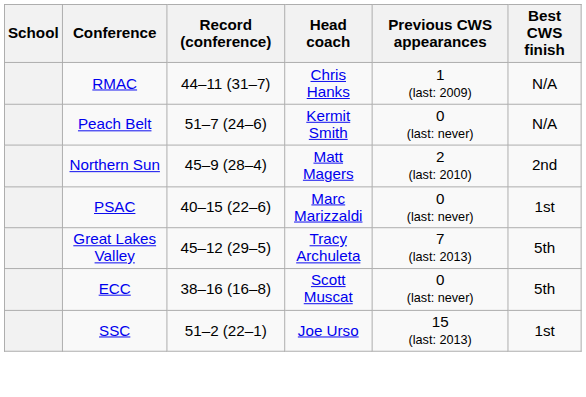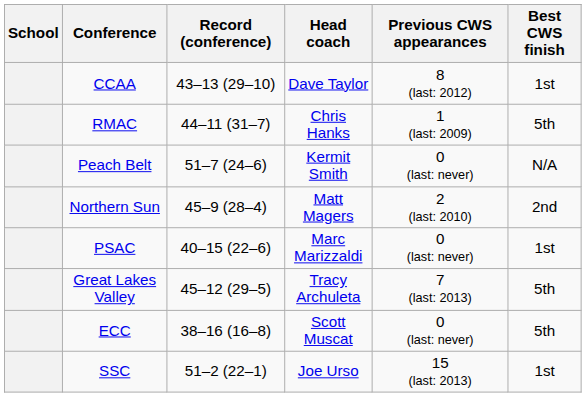 <table class="wikitable" style=text-align:center>
 <tr>
 <th>School</th>
 <th>Conference</th>
 <th>Record (conference)</th>
 <th>Head coach</th>
 <th>Previous CWS appearances</th>
 <th>Best CWS finish</th>
 </tr>
 <tr>
 <th scope="row" style="text-align:center"></th>
+<td><a href='#'>CCAA</a></td>
+<td>43–13 (29–10)</td>
+<td><a href='#'>Dave Taylor</a></td>
+<td>8<br><small>(last: 2012)</small></td>
+<td>1st</td>
+</tr>
+<tr>
+<th scope="row" style="text-align:center"></th>
 <td><a href='#'>RMAC</a></td>
 <td>44–11 (31–7)</td>
 <td><a href='#'>Chris Hanks</a></td>
 <td>1<br><small>(last: 2009)</small></td>
-<td>N/A</td>
+<td>5th</td>
 </tr>
 <tr>
 <th scope="row" style="text-align:center"></th>
 <td><a href='#'>Peach Belt</a></td>
 <td>51–7 (24–6)</td>
 <td><a href='#'>Kermit Smith</a></td>
 <td>0<br><small>(last: never)</small></td>
 <td>N/A</td>
 </tr>
 <tr>
 <th scope="row" style="text-align:center"></th>
 <td><a href='#'>Northern Sun</a></td>
 <td>45–9 (28–4)</td>
 <td><a href='#'>Matt Magers</a></td>
 <td>2<br><small>(last: 2010)</small></td>
 <td>2nd</td>
 </tr>
 <tr>
 <th scope="row" style="text-align:center"></th>
 <td><a href='#'>PSAC</a></td>
 <td>40–15 (22–6)</td>
 <td><a href='#'>Marc Marizzaldi</a></td>
 <td>0<br><small>(last: never)</small></td>
 <td>1st</td>
 </tr>
 <tr>
 <th scope="row" style="text-align:center"></th>
 <td><a href='#'>Great Lakes Valley</a></td>
 <td>45–12 (29–5)</td>
 <td><a href='#'>Tracy Archuleta</a></td>
 <td>7<br><small>(last: 2013)</small></td>
 <td>5th</td>
 </tr>
 <tr>
 <th scope="row" style="text-align:center"></th>
 <td><a href='#'>ECC</a></td>
 <td>38–16 (16–8)</td>
 <td><a href='#'>Scott Muscat</a></td>
 <td>0<br><small>(last: never)</small></td>
 <td>5th</td>
 </tr>
 <tr>
 <th scope="row" style="text-align:center"></th>
 <td><a href='#'>SSC</a></td>
 <td>51–2 (22–1)</td>
 <td><a href='#'>Joe Urso</a></td>
 <td>15<br><small>(last: 2013)</small></td>
 <td>1st</td>
 </tr>
 </table>
